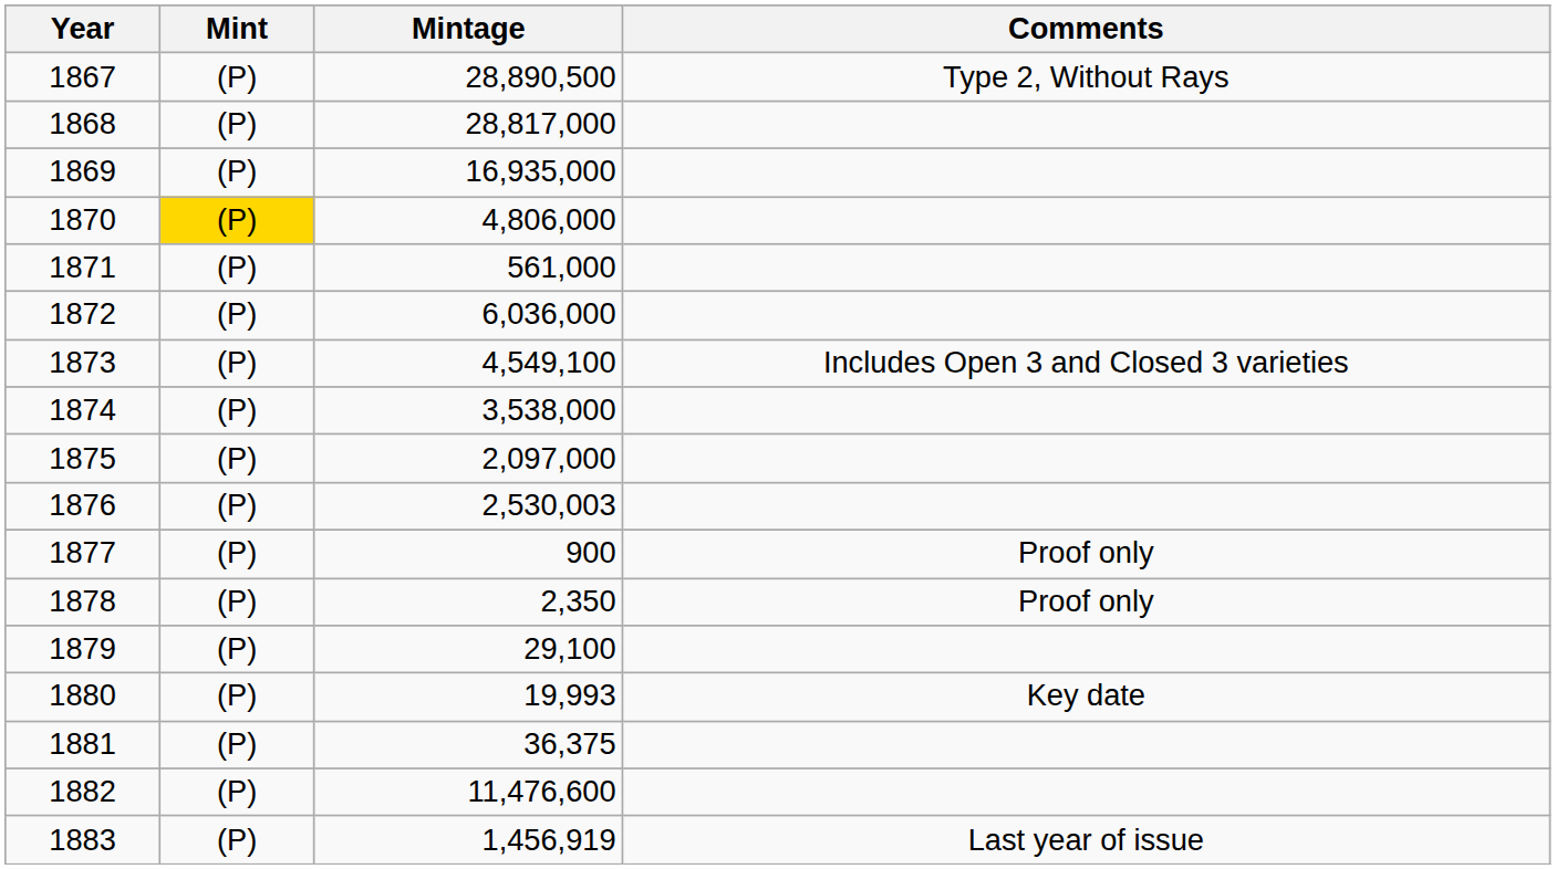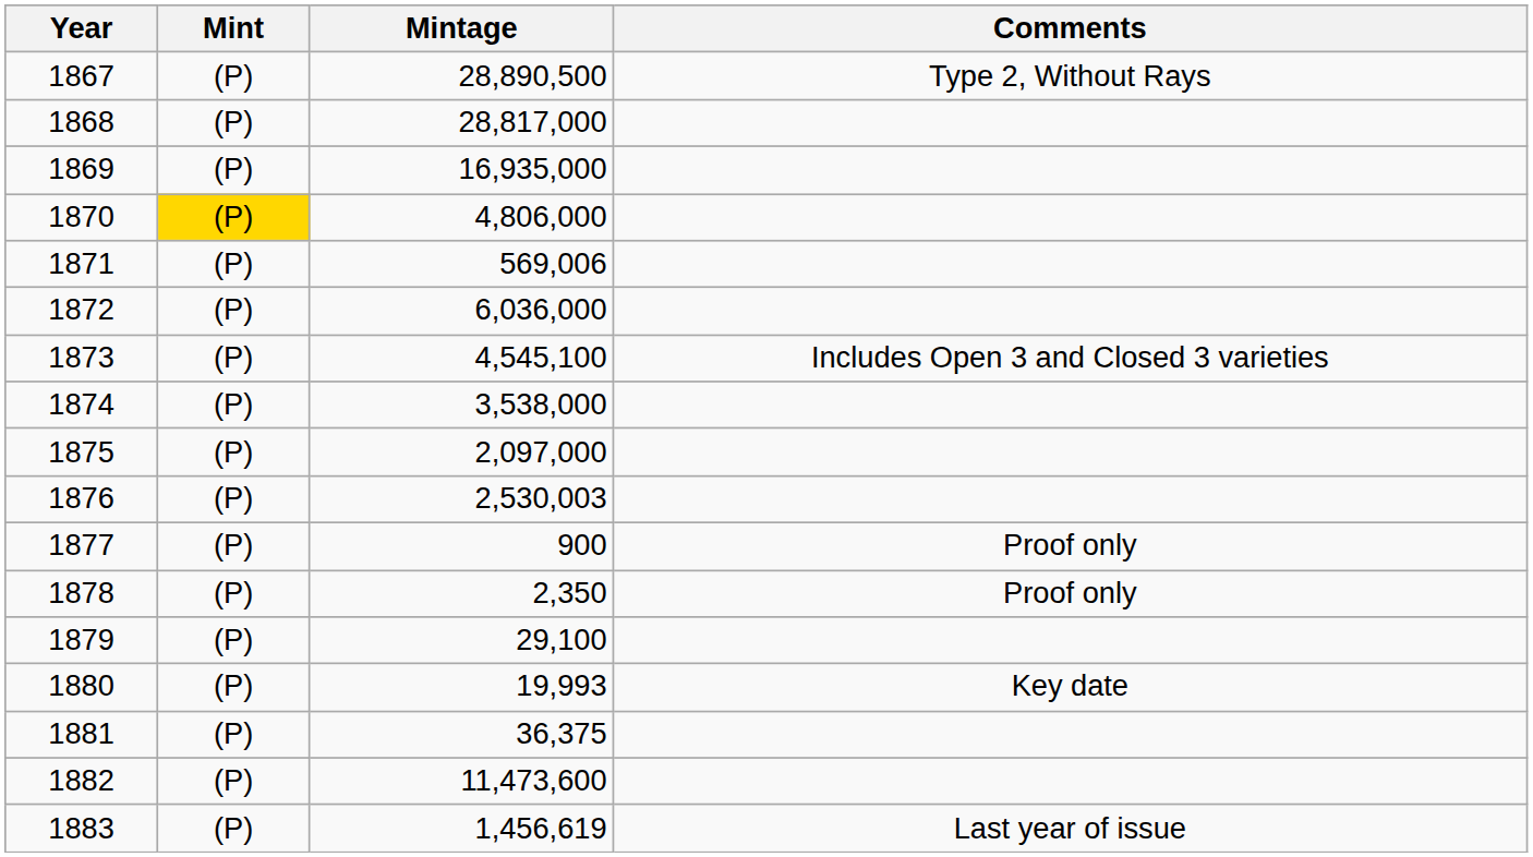 <table class="wikitable sortable" style="min-width:65%; text-align:center;">
 <tr>
 <th width="10%">Year</th>
 <th width="10%">Mint</th>
 <th width="20%">Mintage</th>
 <th width="60%">Comments</th>
 </tr>
 <tr>
 <td>1867</td>
 <td>(P)</td>
 <td align="right">28,890,500</td>
 <td>Type 2, Without Rays</td>
 </tr>
 <tr>
 <td>1868</td>
 <td>(P)</td>
 <td align="right">28,817,000</td>
 <td></td>
 </tr>
 <tr>
 <td>1869</td>
 <td>(P)</td>
 <td align="right">16,935,000</td>
 <td></td>
 </tr>
 <tr>
 <td>1870</td>
 <td style="background: gold;">(P)</td>
 <td align="right">4,806,000</td>
 <td></td>
 </tr>
 <tr>
 <td>1871</td>
 <td>(P)</td>
-<td align="right">561,000</td>
+<td align="right">569,006</td>
 <td></td>
 </tr>
 <tr>
 <td>1872</td>
 <td>(P)</td>
 <td align="right">6,036,000</td>
 <td></td>
 </tr>
 <tr>
 <td>1873</td>
 <td>(P)</td>
-<td align="right">4,549,100</td>
+<td align="right">4,545,100</td>
 <td>Includes Open 3 and Closed 3 varieties</td>
 </tr>
 <tr>
 <td>1874</td>
 <td>(P)</td>
 <td align="right">3,538,000</td>
 <td></td>
 </tr>
 <tr>
 <td>1875</td>
 <td>(P)</td>
 <td align="right">2,097,000</td>
 <td></td>
 </tr>
 <tr>
 <td>1876</td>
 <td>(P)</td>
 <td align="right">2,530,003</td>
 <td></td>
 </tr>
 <tr>
 <td>1877</td>
 <td>(P)</td>
 <td align="right">900</td>
 <td>Proof only</td>
 </tr>
 <tr>
 <td>1878</td>
 <td>(P)</td>
 <td align="right">2,350</td>
 <td>Proof only</td>
 </tr>
 <tr>
 <td>1879</td>
 <td>(P)</td>
 <td align="right">29,100</td>
 <td></td>
 </tr>
 <tr>
 <td>1880</td>
 <td>(P)</td>
 <td align="right">19,993</td>
 <td>Key date</td>
 </tr>
 <tr>
 <td>1881</td>
 <td>(P)</td>
 <td align="right">36,375</td>
 <td></td>
 </tr>
 <tr>
 <td>1882</td>
 <td>(P)</td>
-<td align="right">11,476,600</td>
+<td align="right">11,473,600</td>
 <td></td>
 </tr>
 <tr>
 <td>1883</td>
 <td>(P)</td>
-<td align="right">1,456,919</td>
+<td align="right">1,456,619</td>
 <td>Last year of issue</td>
 </tr>
 </table>
